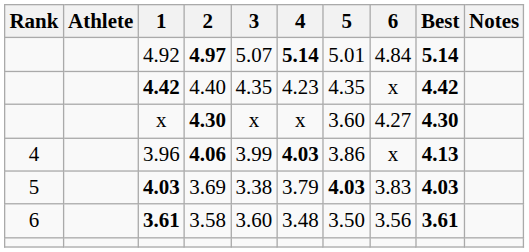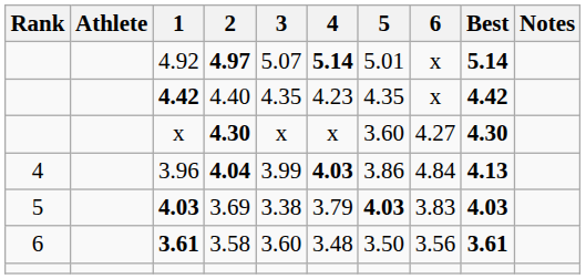 <table class="wikitable sortable" style="text-align:center">
 <tr>
 <th>Rank</th>
 <th>Athlete</th>
 <th>1</th>
 <th>2</th>
 <th>3</th>
 <th>4</th>
 <th>5</th>
 <th>6</th>
 <th>Best</th>
 <th>Notes</th>
 </tr>
 <tr>
 <td></td>
 <td style="text-align:left"></td>
 <td>4.92</td>
 <td><strong>4.97</strong></td>
 <td>5.07</td>
 <td><strong>5.14</strong></td>
 <td>5.01</td>
-<td>4.84</td>
+<td>x</td>
 <td><strong>5.14</strong></td>
 <td></td>
 </tr>
 <tr>
 <td></td>
 <td style="text-align:left"></td>
 <td><strong>4.42</strong></td>
 <td>4.40</td>
 <td>4.35</td>
 <td>4.23</td>
 <td>4.35</td>
 <td>x</td>
 <td><strong>4.42</strong></td>
 <td></td>
 </tr>
 <tr>
 <td></td>
 <td style="text-align:left"></td>
 <td>x</td>
 <td><strong>4.30</strong></td>
 <td>x</td>
 <td>x</td>
 <td>3.60</td>
 <td>4.27</td>
 <td><strong>4.30</strong></td>
 <td></td>
 </tr>
 <tr>
 <td>4</td>
 <td style="text-align:left"></td>
 <td>3.96</td>
-<td><strong>4.06</strong></td>
+<td><strong>4.04</strong></td>
 <td>3.99</td>
 <td><strong>4.03</strong></td>
 <td>3.86</td>
-<td>x</td>
+<td>4.84</td>
 <td><strong>4.13</strong></td>
 <td></td>
 </tr>
 <tr>
 <td>5</td>
 <td style="text-align:left"></td>
 <td><strong>4.03</strong></td>
 <td>3.69</td>
 <td>3.38</td>
 <td>3.79</td>
 <td><strong>4.03</strong></td>
 <td>3.83</td>
 <td><strong>4.03</strong></td>
 <td></td>
 </tr>
 <tr>
 <td>6</td>
 <td style="text-align:left"></td>
 <td><strong>3.61</strong></td>
 <td>3.58</td>
 <td>3.60</td>
 <td>3.48</td>
 <td>3.50</td>
 <td>3.56</td>
 <td><strong>3.61</strong></td>
 <td></td>
 </tr>
 <tr>
 <td></td>
 <td style="text-align:left"></td>
 <td></td>
 <td></td>
 <td></td>
 <td></td>
 <td></td>
 <td></td>
 <td></td>
 <td></td>
 </tr>
 </table>
